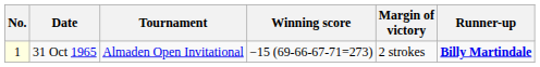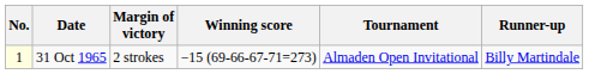 <table class="wikitable" style="font-size:95%;">
 <tr>
 <th>No.</th>
 <th>Date</th>
+<th>Margin of<br>victory</th>
+<th>Winning score</th>
 <th>Tournament</th>
-<th>Winning score</th>
-<th>Margin of<br>victory</th>
 <th>Runner-up</th>
 </tr>
 <tr>
 <td align=center style="background: lightyellow;">1</td>
 <td>31 Oct <a href='#'>1965</a></td>
+<td>2 strokes</td>
+<td>−15 (69-66-67-71=273)</td>
 <td><a href='#'>Almaden Open Invitational</a></td>
-<td>−15 (69-66-67-71=273)</td>
-<td>2 strokes</td>
-<td><strong> <a href='#'>Billy Martindale</a></strong></td>
+<td> <a href='#'>Billy Martindale</a></td>
 </tr>
 </table>
